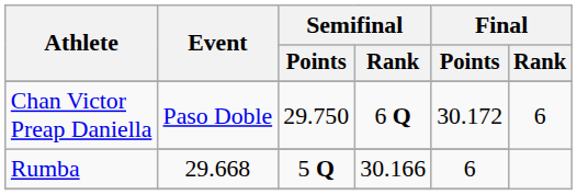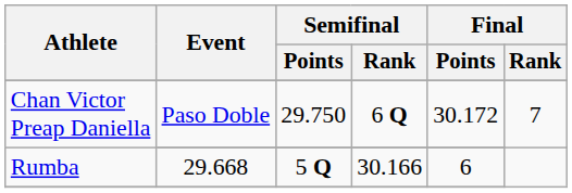 <table class=wikitable style=font-size:90%;text-align:center>
 <tr>
 <th rowspan=2>Athlete</th>
 <th rowspan=2>Event</th>
 <th colspan=2>Semifinal</th>
 <th colspan=2>Final</th>
 </tr>
 <tr style=font-size:95%>
 <th>Points</th>
 <th>Rank</th>
 <th>Points</th>
 <th>Rank</th>
 </tr>
 <tr>
 </tr>
 <tr align=center>
 <td rowspan=2 align=left><a href='#'>Chan Victor</a><br><a href='#'>Preap Daniella</a></td>
 <td align=left><a href='#'>Paso Doble</a></td>
 <td>29.750</td>
 <td>6 <strong>Q</strong></td>
 <td>30.172</td>
-<td>6</td>
+<td>7</td>
 </tr>
 <tr>
 </tr>
 <tr align=center>
 <td align=left><a href='#'>Rumba</a></td>
 <td>29.668</td>
 <td>5 <strong>Q</strong></td>
 <td>30.166</td>
 <td>6</td>
 </tr>
 <tr>
 </tr>
 </table>
